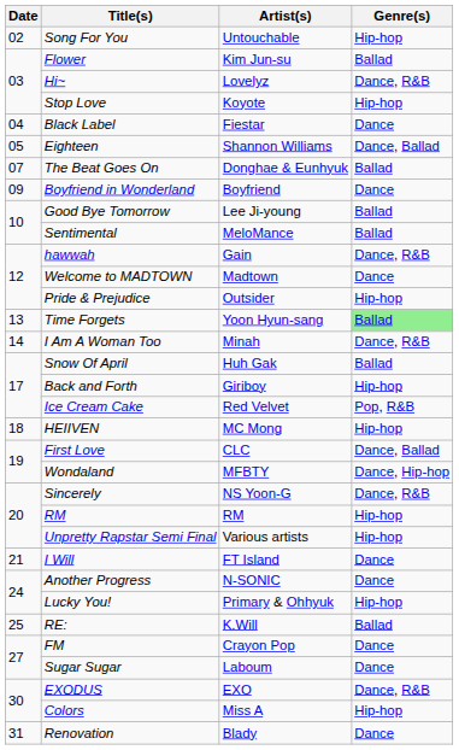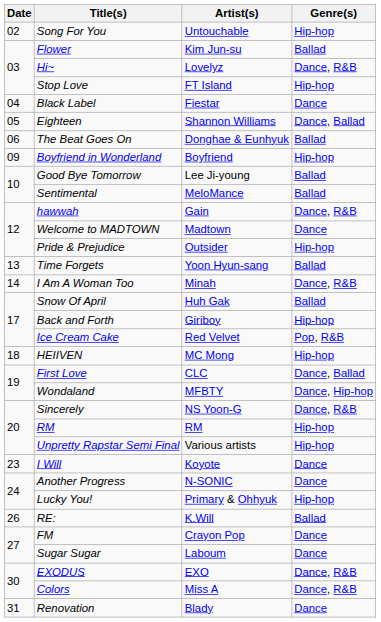 <table class="wikitable" style="text-align: left;">
 <tr>
 <th>Date</th>
 <th>Title(s)</th>
 <th>Artist(s)</th>
 <th>Genre(s)</th>
 </tr>
 <tr>
 <td rowspan="1">02</td>
 <td><em>Song For You</em></td>
 <td><a href='#'>Untouchable</a></td>
 <td><a href='#'>Hip-hop</a></td>
 </tr>
 <tr>
 <td rowspan="3">03</td>
 <td><em><a href='#'>Flower</a></em></td>
 <td><a href='#'>Kim Jun-su</a></td>
 <td><a href='#'>Ballad</a></td>
 </tr>
 <tr>
 <td><em><a href='#'>Hi~</a></em></td>
 <td><a href='#'>Lovelyz</a></td>
 <td><a href='#'>Dance</a>, <a href='#'>R&B</a></td>
 </tr>
 <tr>
 <td><em>Stop Love</em></td>
-<td><a href='#'>Koyote</a></td>
+<td><a href='#'>FT Island</a></td>
 <td><a href='#'>Hip-hop</a></td>
 </tr>
 <tr>
 <td rowspan="1">04</td>
 <td><em>Black Label</em></td>
 <td><a href='#'>Fiestar</a></td>
 <td><a href='#'>Dance</a></td>
 </tr>
 <tr>
 <td rowspan="1">05</td>
 <td><em>Eighteen</em></td>
 <td><a href='#'>Shannon Williams</a></td>
 <td><a href='#'>Dance</a>, <a href='#'>Ballad</a></td>
 </tr>
 <tr>
-<td rowspan="1">07</td>
+<td rowspan="1">06</td>
 <td><em>The Beat Goes On</em></td>
 <td><a href='#'>Donghae & Eunhyuk</a></td>
 <td><a href='#'>Ballad</a></td>
 </tr>
 <tr>
 <td rowspan="1">09</td>
 <td><em><a href='#'>Boyfriend in Wonderland</a></em></td>
 <td><a href='#'>Boyfriend</a></td>
-<td><a href='#'>Dance</a></td>
+<td><a href='#'>Hip-hop</a></td>
 </tr>
 <tr>
 <td rowspan="2">10</td>
 <td><em>Good Bye Tomorrow</em></td>
 <td>Lee Ji-young</td>
 <td><a href='#'>Ballad</a></td>
 </tr>
 <tr>
 <td><em>Sentimental</em></td>
 <td><a href='#'>MeloMance</a></td>
 <td><a href='#'>Ballad</a></td>
 </tr>
 <tr>
 <td rowspan="3">12</td>
 <td><em><a href='#'>hawwah</a></em></td>
 <td><a href='#'>Gain</a></td>
 <td><a href='#'>Dance</a>, <a href='#'>R&B</a></td>
 </tr>
 <tr>
 <td><em>Welcome to MADTOWN</em></td>
 <td><a href='#'>Madtown</a></td>
 <td><a href='#'>Dance</a></td>
 </tr>
 <tr>
 <td><em>Pride & Prejudice</em></td>
 <td><a href='#'>Outsider</a></td>
 <td><a href='#'>Hip-hop</a></td>
 </tr>
 <tr>
 <td rowspan="1">13</td>
 <td><em>Time Forgets</em></td>
 <td><a href='#'>Yoon Hyun-sang</a></td>
-<td style="background: lightgreen;"><a href='#'>Ballad</a></td>
+<td><a href='#'>Ballad</a></td>
 </tr>
 <tr>
 <td rowspan="1">14</td>
 <td><em>I Am A Woman Too</em></td>
 <td><a href='#'>Minah</a></td>
 <td><a href='#'>Dance</a>, <a href='#'>R&B</a></td>
 </tr>
 <tr>
 <td rowspan="3">17</td>
 <td><em>Snow Of April</em></td>
 <td><a href='#'>Huh Gak</a></td>
 <td><a href='#'>Ballad</a></td>
 </tr>
 <tr>
 <td><em>Back and Forth</em></td>
 <td><a href='#'>Giriboy</a></td>
 <td><a href='#'>Hip-hop</a></td>
 </tr>
 <tr>
 <td><em><a href='#'>Ice Cream Cake</a></em></td>
 <td><a href='#'>Red Velvet</a></td>
 <td><a href='#'>Pop</a>, <a href='#'>R&B</a></td>
 </tr>
 <tr>
 <td>18</td>
 <td><em>HEIIVEN</em></td>
 <td><a href='#'>MC Mong</a></td>
 <td><a href='#'>Hip-hop</a></td>
 </tr>
 <tr>
 <td rowspan="2">19</td>
 <td><em><a href='#'>First Love</a></em></td>
 <td><a href='#'>CLC</a></td>
 <td><a href='#'>Dance</a>, <a href='#'>Ballad</a></td>
 </tr>
 <tr>
 <td><em>Wondaland</em></td>
 <td><a href='#'>MFBTY</a></td>
 <td><a href='#'>Dance</a>, <a href='#'>Hip-hop</a></td>
 </tr>
 <tr>
 <td rowspan="3">20</td>
 <td><em>Sincerely</em></td>
 <td><a href='#'>NS Yoon-G</a></td>
 <td><a href='#'>Dance</a>, <a href='#'>R&B</a></td>
 </tr>
 <tr>
 <td><em><a href='#'>RM</a></em></td>
 <td><a href='#'>RM</a></td>
 <td><a href='#'>Hip-hop</a></td>
 </tr>
 <tr>
 <td><em><a href='#'>Unpretty Rapstar Semi Final</a></em></td>
 <td>Various artists</td>
 <td><a href='#'>Hip-hop</a></td>
 </tr>
 <tr>
-<td rowspan="1">21</td>
+<td rowspan="1">23</td>
 <td><em><a href='#'>I Will</a></em></td>
-<td><a href='#'>FT Island</a></td>
+<td><a href='#'>Koyote</a></td>
 <td><a href='#'>Dance</a></td>
 </tr>
 <tr>
 <td rowspan="2">24</td>
 <td><em>Another Progress</em></td>
 <td><a href='#'>N-SONIC</a></td>
 <td><a href='#'>Dance</a></td>
 </tr>
 <tr>
 <td><em>Lucky You!</em></td>
 <td><a href='#'>Primary</a> & <a href='#'>Ohhyuk</a></td>
 <td><a href='#'>Hip-hop</a></td>
 </tr>
 <tr>
-<td rowspan="1">25</td>
+<td rowspan="1">26</td>
 <td><em>RE:</em></td>
 <td><a href='#'>K.Will</a></td>
 <td><a href='#'>Ballad</a></td>
 </tr>
 <tr>
 <td rowspan="2">27</td>
 <td><em>FM</em></td>
 <td><a href='#'>Crayon Pop</a></td>
 <td><a href='#'>Dance</a></td>
 </tr>
 <tr>
 <td><em>Sugar Sugar</em></td>
 <td><a href='#'>Laboum</a></td>
 <td><a href='#'>Dance</a></td>
 </tr>
 <tr>
 <td rowspan="2">30</td>
 <td><em><a href='#'>EXODUS</a></em></td>
 <td><a href='#'>EXO</a></td>
 <td><a href='#'>Dance</a>, <a href='#'>R&B</a></td>
 </tr>
 <tr>
 <td><em><a href='#'>Colors</a></em></td>
 <td><a href='#'>Miss A</a></td>
-<td><a href='#'>Hip-hop</a></td>
+<td><a href='#'>Dance</a>, <a href='#'>R&B</a></td>
 </tr>
 <tr>
 <td rowspan="1">31</td>
 <td><em>Renovation</em></td>
 <td><a href='#'>Blady</a></td>
 <td><a href='#'>Dance</a></td>
 </tr>
 </table>
